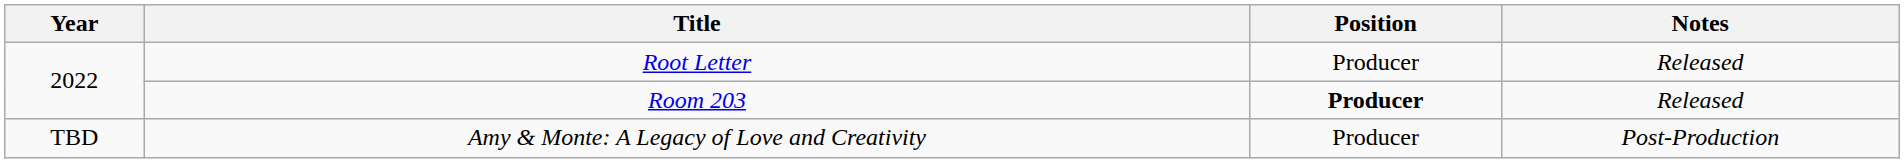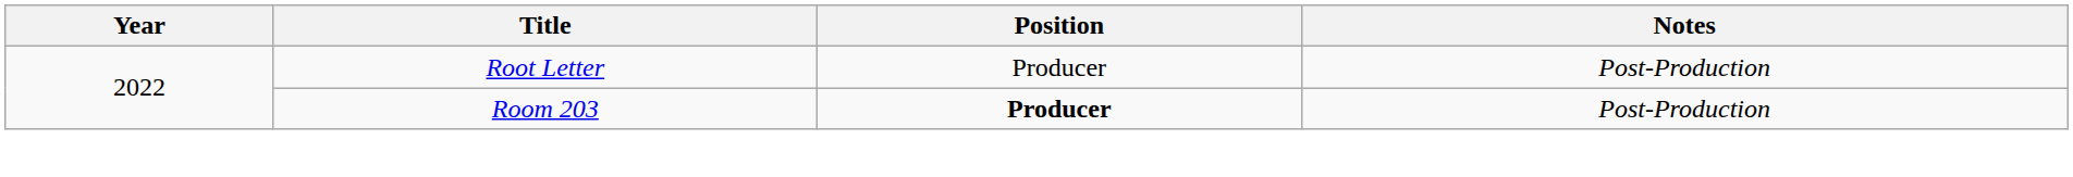 <table class="wikitable sortable"  style="text-align:center; width:100%;">
 <tr>
 <th>Year</th>
 <th>Title</th>
 <th>Position</th>
 <th>Notes</th>
 </tr>
 <tr>
 <td rowspan="2" style="text-align:center">2022</td>
 <td><em><a href='#'>Root Letter</a></em></td>
 <td>Producer</td>
-<td><em>Released</em></td>
+<td><em>Post-Production</em></td>
 </tr>
 <tr>
 <td><em><a href='#'>Room 203</a></em></td>
 <td><strong>Producer</strong></td>
-<td><em>Released</em></td>
-</tr>
-<tr>
-<td>TBD</td>
-<td><em>Amy & Monte: A Legacy of Love and Creativity</em></td>
-<td>Producer</td>
 <td><em>Post-Production</em></td>
 </tr>
 </table>
